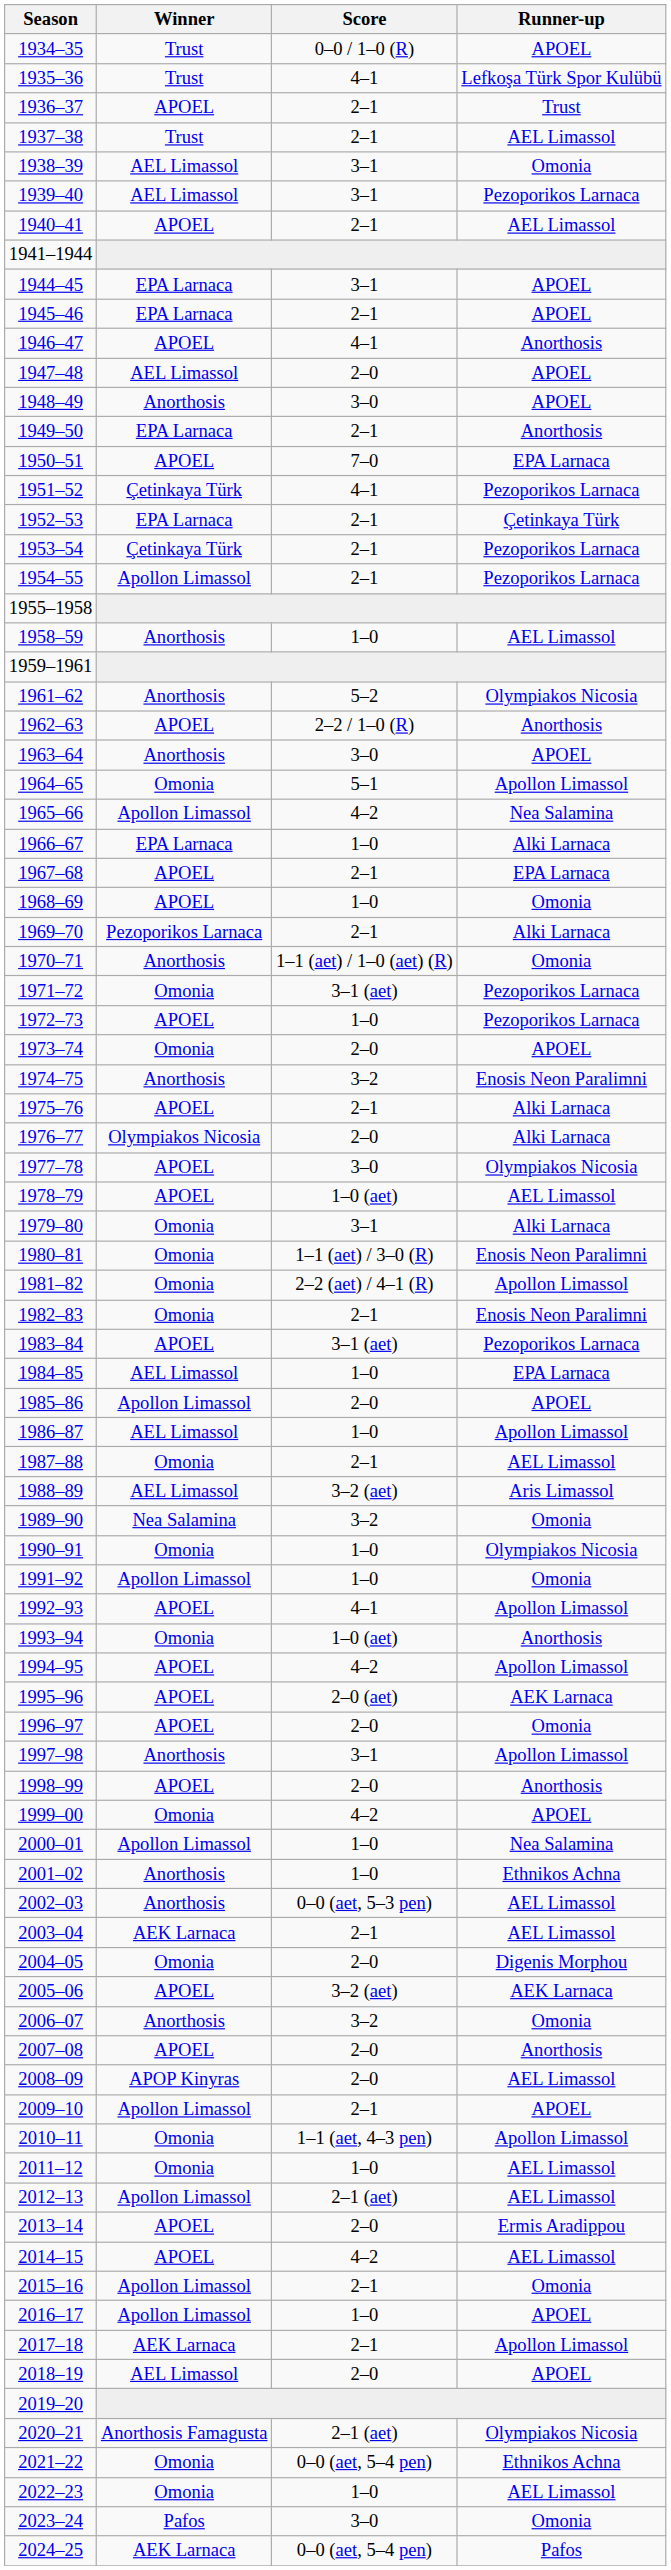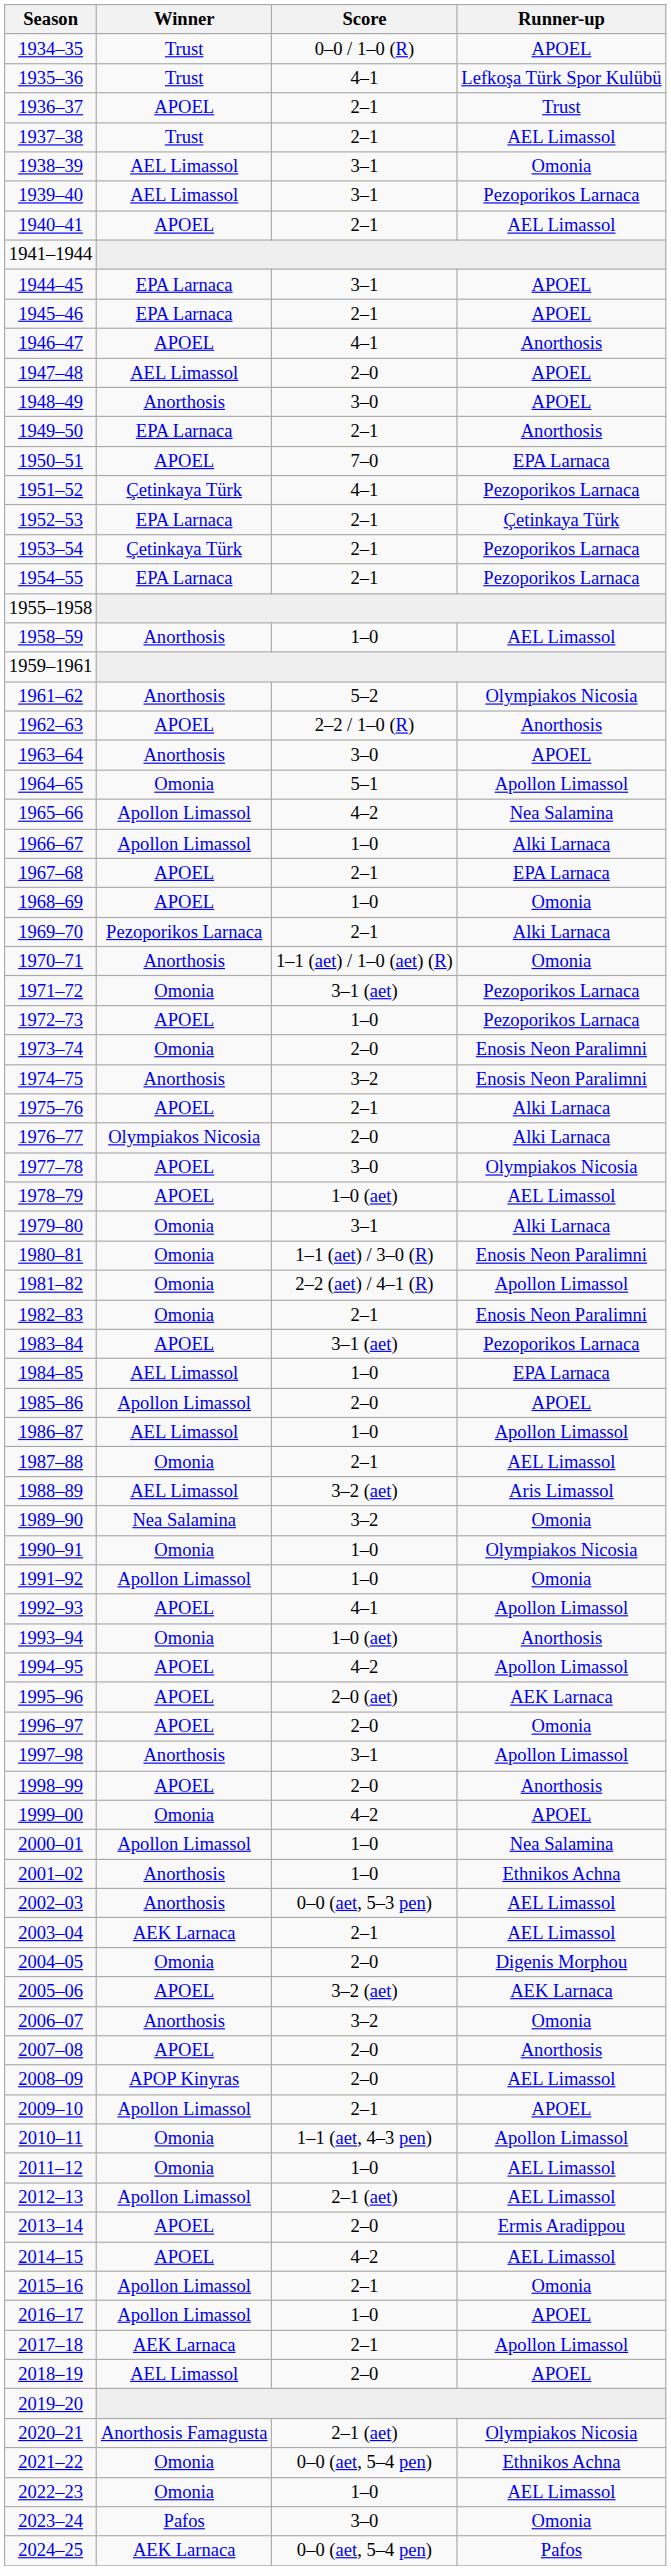 <table class="wikitable sortable" style="text-align: center">
 <tr>
 <th>Season</th>
 <th>Winner</th>
 <th>Score</th>
 <th>Runner-up</th>
 </tr>
 <tr>
 <td><a href='#'>1934–35</a></td>
 <td><a href='#'>Trust</a></td>
 <td>0–0 / 1–0 (<a href='#'>R</a>)</td>
 <td><a href='#'>APOEL</a></td>
 </tr>
 <tr>
 <td><a href='#'>1935–36</a></td>
 <td><a href='#'>Trust</a></td>
 <td>4–1</td>
 <td><a href='#'>Lefkoşa Türk Spor Kulübü</a></td>
 </tr>
 <tr>
 <td><a href='#'>1936–37</a></td>
 <td><a href='#'>APOEL</a></td>
 <td>2–1</td>
 <td><a href='#'>Trust</a></td>
 </tr>
 <tr>
 <td><a href='#'>1937–38</a></td>
 <td><a href='#'>Trust</a></td>
 <td>2–1</td>
 <td><a href='#'>AEL Limassol</a></td>
 </tr>
 <tr>
 <td><a href='#'>1938–39</a></td>
 <td><a href='#'>AEL Limassol</a></td>
 <td>3–1</td>
 <td><a href='#'>Omonia</a></td>
 </tr>
 <tr>
 <td><a href='#'>1939–40</a></td>
 <td><a href='#'>AEL Limassol</a></td>
 <td>3–1</td>
 <td><a href='#'>Pezoporikos Larnaca</a></td>
 </tr>
 <tr>
 <td><a href='#'>1940–41</a></td>
 <td><a href='#'>APOEL</a></td>
 <td>2–1</td>
 <td><a href='#'>AEL Limassol</a></td>
 </tr>
 <tr>
 <td>1941–1944</td>
 <td colspan=3 style=background:#efefef></td>
 </tr>
 <tr>
 <td><a href='#'>1944–45</a></td>
 <td><a href='#'>EPA Larnaca</a></td>
 <td>3–1</td>
 <td><a href='#'>APOEL</a></td>
 </tr>
 <tr>
 <td><a href='#'>1945–46</a></td>
 <td><a href='#'>EPA Larnaca</a></td>
 <td>2–1</td>
 <td><a href='#'>APOEL</a></td>
 </tr>
 <tr>
 <td><a href='#'>1946–47</a></td>
 <td><a href='#'>APOEL</a></td>
 <td>4–1</td>
 <td><a href='#'>Anorthosis</a></td>
 </tr>
 <tr>
 <td><a href='#'>1947–48</a></td>
 <td><a href='#'>AEL Limassol</a></td>
 <td>2–0</td>
 <td><a href='#'>APOEL</a></td>
 </tr>
 <tr>
 <td><a href='#'>1948–49</a></td>
 <td><a href='#'>Anorthosis</a></td>
 <td>3–0</td>
 <td><a href='#'>APOEL</a></td>
 </tr>
 <tr>
 <td><a href='#'>1949–50</a></td>
 <td><a href='#'>EPA Larnaca</a></td>
 <td>2–1</td>
 <td><a href='#'>Anorthosis</a></td>
 </tr>
 <tr>
 <td><a href='#'>1950–51</a></td>
 <td><a href='#'>APOEL</a></td>
 <td>7–0</td>
 <td><a href='#'>EPA Larnaca</a></td>
 </tr>
 <tr>
 <td><a href='#'>1951–52</a></td>
 <td><a href='#'>Çetinkaya Türk</a></td>
 <td>4–1</td>
 <td><a href='#'>Pezoporikos Larnaca</a></td>
 </tr>
 <tr>
 <td><a href='#'>1952–53</a></td>
 <td><a href='#'>EPA Larnaca</a></td>
 <td>2–1</td>
 <td><a href='#'>Çetinkaya Türk</a></td>
 </tr>
 <tr>
 <td><a href='#'>1953–54</a></td>
 <td><a href='#'>Çetinkaya Türk</a></td>
 <td>2–1</td>
 <td><a href='#'>Pezoporikos Larnaca</a></td>
 </tr>
 <tr>
 <td><a href='#'>1954–55</a></td>
-<td><a href='#'>Apollon Limassol</a></td>
+<td><a href='#'>EPA Larnaca</a></td>
 <td>2–1</td>
 <td><a href='#'>Pezoporikos Larnaca</a></td>
 </tr>
 <tr>
 <td>1955–1958</td>
 <td colspan=3 style=background:#efefef></td>
 </tr>
 <tr>
 <td><a href='#'>1958–59</a></td>
 <td><a href='#'>Anorthosis</a></td>
 <td>1–0</td>
 <td><a href='#'>AEL Limassol</a></td>
 </tr>
 <tr>
 <td>1959–1961</td>
 <td colspan=3 style=background:#efefef></td>
 </tr>
 <tr>
 <td><a href='#'>1961–62</a></td>
 <td><a href='#'>Anorthosis</a></td>
 <td>5–2</td>
 <td><a href='#'>Olympiakos Nicosia</a></td>
 </tr>
 <tr>
 <td><a href='#'>1962–63</a></td>
 <td><a href='#'>APOEL</a></td>
 <td>2–2 / 1–0 (<a href='#'>R</a>)</td>
 <td><a href='#'>Anorthosis</a></td>
 </tr>
 <tr>
 <td><a href='#'>1963–64</a></td>
 <td><a href='#'>Anorthosis</a></td>
 <td>3–0</td>
 <td><a href='#'>APOEL</a></td>
 </tr>
 <tr>
 <td><a href='#'>1964–65</a></td>
 <td><a href='#'>Omonia</a></td>
 <td>5–1</td>
 <td><a href='#'>Apollon Limassol</a></td>
 </tr>
 <tr>
 <td><a href='#'>1965–66</a></td>
 <td><a href='#'>Apollon Limassol</a></td>
 <td>4–2</td>
 <td><a href='#'>Nea Salamina</a></td>
 </tr>
 <tr>
 <td><a href='#'>1966–67</a></td>
-<td><a href='#'>EPA Larnaca</a></td>
+<td><a href='#'>Apollon Limassol</a></td>
 <td>1–0</td>
 <td><a href='#'>Alki Larnaca</a></td>
 </tr>
 <tr>
 <td><a href='#'>1967–68</a></td>
 <td><a href='#'>APOEL</a></td>
 <td>2–1</td>
 <td><a href='#'>EPA Larnaca</a></td>
 </tr>
 <tr>
 <td><a href='#'>1968–69</a></td>
 <td><a href='#'>APOEL</a></td>
 <td>1–0</td>
 <td><a href='#'>Omonia</a></td>
 </tr>
 <tr>
 <td><a href='#'>1969–70</a></td>
 <td><a href='#'>Pezoporikos Larnaca</a></td>
 <td>2–1</td>
 <td><a href='#'>Alki Larnaca</a></td>
 </tr>
 <tr>
 <td><a href='#'>1970–71</a></td>
 <td><a href='#'>Anorthosis</a></td>
 <td>1–1 (<a href='#'>aet</a>) / 1–0 (<a href='#'>aet</a>) (<a href='#'>R</a>)</td>
 <td><a href='#'>Omonia</a></td>
 </tr>
 <tr>
 <td><a href='#'>1971–72</a></td>
 <td><a href='#'>Omonia</a></td>
 <td>3–1 (<a href='#'>aet</a>)</td>
 <td><a href='#'>Pezoporikos Larnaca</a></td>
 </tr>
 <tr>
 <td><a href='#'>1972–73</a></td>
 <td><a href='#'>APOEL</a></td>
 <td>1–0</td>
 <td><a href='#'>Pezoporikos Larnaca</a></td>
 </tr>
 <tr>
 <td><a href='#'>1973–74</a></td>
 <td><a href='#'>Omonia</a></td>
 <td>2–0</td>
-<td><a href='#'>APOEL</a></td>
+<td><a href='#'>Enosis Neon Paralimni</a></td>
 </tr>
 <tr>
 <td><a href='#'>1974–75</a></td>
 <td><a href='#'>Anorthosis</a></td>
 <td>3–2</td>
 <td><a href='#'>Enosis Neon Paralimni</a></td>
 </tr>
 <tr>
 <td><a href='#'>1975–76</a></td>
 <td><a href='#'>APOEL</a></td>
 <td>2–1</td>
 <td><a href='#'>Alki Larnaca</a></td>
 </tr>
 <tr>
 <td><a href='#'>1976–77</a></td>
 <td><a href='#'>Olympiakos Nicosia</a></td>
 <td>2–0</td>
 <td><a href='#'>Alki Larnaca</a></td>
 </tr>
 <tr>
 <td><a href='#'>1977–78</a></td>
 <td><a href='#'>APOEL</a></td>
 <td>3–0</td>
 <td><a href='#'>Olympiakos Nicosia</a></td>
 </tr>
 <tr>
 <td><a href='#'>1978–79</a></td>
 <td><a href='#'>APOEL</a></td>
 <td>1–0 (<a href='#'>aet</a>)</td>
 <td><a href='#'>AEL Limassol</a></td>
 </tr>
 <tr>
 <td><a href='#'>1979–80</a></td>
 <td><a href='#'>Omonia</a></td>
 <td>3–1</td>
 <td><a href='#'>Alki Larnaca</a></td>
 </tr>
 <tr>
 <td><a href='#'>1980–81</a></td>
 <td><a href='#'>Omonia</a></td>
 <td>1–1 (<a href='#'>aet</a>) / 3–0 (<a href='#'>R</a>)</td>
 <td><a href='#'>Enosis Neon Paralimni</a></td>
 </tr>
 <tr>
 <td><a href='#'>1981–82</a></td>
 <td><a href='#'>Omonia</a></td>
 <td>2–2 (<a href='#'>aet</a>) / 4–1 (<a href='#'>R</a>)</td>
 <td><a href='#'>Apollon Limassol</a></td>
 </tr>
 <tr>
 <td><a href='#'>1982–83</a></td>
 <td><a href='#'>Omonia</a></td>
 <td>2–1</td>
 <td><a href='#'>Enosis Neon Paralimni</a></td>
 </tr>
 <tr>
 <td><a href='#'>1983–84</a></td>
 <td><a href='#'>APOEL</a></td>
 <td>3–1 (<a href='#'>aet</a>)</td>
 <td><a href='#'>Pezoporikos Larnaca</a></td>
 </tr>
 <tr>
 <td><a href='#'>1984–85</a></td>
 <td><a href='#'>AEL Limassol</a></td>
 <td>1–0</td>
 <td><a href='#'>EPA Larnaca</a></td>
 </tr>
 <tr>
 <td><a href='#'>1985–86</a></td>
 <td><a href='#'>Apollon Limassol</a></td>
 <td>2–0</td>
 <td><a href='#'>APOEL</a></td>
 </tr>
 <tr>
 <td><a href='#'>1986–87</a></td>
 <td><a href='#'>AEL Limassol</a></td>
 <td>1–0</td>
 <td><a href='#'>Apollon Limassol</a></td>
 </tr>
 <tr>
 <td><a href='#'>1987–88</a></td>
 <td><a href='#'>Omonia</a></td>
 <td>2–1</td>
 <td><a href='#'>AEL Limassol</a></td>
 </tr>
 <tr>
 <td><a href='#'>1988–89</a></td>
 <td><a href='#'>AEL Limassol</a></td>
 <td>3–2 (<a href='#'>aet</a>)</td>
 <td><a href='#'>Aris Limassol</a></td>
 </tr>
 <tr>
 <td><a href='#'>1989–90</a></td>
 <td><a href='#'>Nea Salamina</a></td>
 <td>3–2</td>
 <td><a href='#'>Omonia</a></td>
 </tr>
 <tr>
 <td><a href='#'>1990–91</a></td>
 <td><a href='#'>Omonia</a></td>
 <td>1–0</td>
 <td><a href='#'>Olympiakos Nicosia</a></td>
 </tr>
 <tr>
 <td><a href='#'>1991–92</a></td>
 <td><a href='#'>Apollon Limassol</a></td>
 <td>1–0</td>
 <td><a href='#'>Omonia</a></td>
 </tr>
 <tr>
 <td><a href='#'>1992–93</a></td>
 <td><a href='#'>APOEL</a></td>
 <td>4–1</td>
 <td><a href='#'>Apollon Limassol</a></td>
 </tr>
 <tr>
 <td><a href='#'>1993–94</a></td>
 <td><a href='#'>Omonia</a></td>
 <td>1–0 (<a href='#'>aet</a>)</td>
 <td><a href='#'>Anorthosis</a></td>
 </tr>
 <tr>
 <td><a href='#'>1994–95</a></td>
 <td><a href='#'>APOEL</a></td>
 <td>4–2</td>
 <td><a href='#'>Apollon Limassol</a></td>
 </tr>
 <tr>
 <td><a href='#'>1995–96</a></td>
 <td><a href='#'>APOEL</a></td>
 <td>2–0 (<a href='#'>aet</a>)</td>
 <td><a href='#'>AEK Larnaca</a></td>
 </tr>
 <tr>
 <td><a href='#'>1996–97</a></td>
 <td><a href='#'>APOEL</a></td>
 <td>2–0</td>
 <td><a href='#'>Omonia</a></td>
 </tr>
 <tr>
 <td><a href='#'>1997–98</a></td>
 <td><a href='#'>Anorthosis</a></td>
 <td>3–1</td>
 <td><a href='#'>Apollon Limassol</a></td>
 </tr>
 <tr>
 <td><a href='#'>1998–99</a></td>
 <td><a href='#'>APOEL</a></td>
 <td>2–0</td>
 <td><a href='#'>Anorthosis</a></td>
 </tr>
 <tr>
 <td><a href='#'>1999–00</a></td>
 <td><a href='#'>Omonia</a></td>
 <td>4–2</td>
 <td><a href='#'>APOEL</a></td>
 </tr>
 <tr>
 <td><a href='#'>2000–01</a></td>
 <td><a href='#'>Apollon Limassol</a></td>
 <td>1–0</td>
 <td><a href='#'>Nea Salamina</a></td>
 </tr>
 <tr>
 <td><a href='#'>2001–02</a></td>
 <td><a href='#'>Anorthosis</a></td>
 <td>1–0</td>
 <td><a href='#'>Ethnikos Achna</a></td>
 </tr>
 <tr>
 <td><a href='#'>2002–03</a></td>
 <td><a href='#'>Anorthosis</a></td>
 <td>0–0 (<a href='#'>aet</a>, 5–3 <a href='#'>pen</a>)</td>
 <td><a href='#'>AEL Limassol</a></td>
 </tr>
 <tr>
 <td><a href='#'>2003–04</a></td>
 <td><a href='#'>AEK Larnaca</a></td>
 <td>2–1</td>
 <td><a href='#'>AEL Limassol</a></td>
 </tr>
 <tr>
 <td><a href='#'>2004–05</a></td>
 <td><a href='#'>Omonia</a></td>
 <td>2–0</td>
 <td><a href='#'>Digenis Morphou</a></td>
 </tr>
 <tr>
 <td><a href='#'>2005–06</a></td>
 <td><a href='#'>APOEL</a></td>
 <td>3–2 (<a href='#'>aet</a>)</td>
 <td><a href='#'>AEK Larnaca</a></td>
 </tr>
 <tr>
 <td><a href='#'>2006–07</a></td>
 <td><a href='#'>Anorthosis</a></td>
 <td>3–2</td>
 <td><a href='#'>Omonia</a></td>
 </tr>
 <tr>
 <td><a href='#'>2007–08</a></td>
 <td><a href='#'>APOEL</a></td>
 <td>2–0</td>
 <td><a href='#'>Anorthosis</a></td>
 </tr>
 <tr>
 <td><a href='#'>2008–09</a></td>
 <td><a href='#'>APOP Kinyras</a></td>
 <td>2–0</td>
 <td><a href='#'>AEL Limassol</a></td>
 </tr>
 <tr>
 <td><a href='#'>2009–10</a></td>
 <td><a href='#'>Apollon Limassol</a></td>
 <td>2–1</td>
 <td><a href='#'>APOEL</a></td>
 </tr>
 <tr>
 <td><a href='#'>2010–11</a></td>
 <td><a href='#'>Omonia</a></td>
 <td>1–1 (<a href='#'>aet</a>, 4–3 <a href='#'>pen</a>)</td>
 <td><a href='#'>Apollon Limassol</a></td>
 </tr>
 <tr>
 <td><a href='#'>2011–12</a></td>
 <td><a href='#'>Omonia</a></td>
 <td>1–0</td>
 <td><a href='#'>AEL Limassol</a></td>
 </tr>
 <tr>
 <td><a href='#'>2012–13</a></td>
 <td><a href='#'>Apollon Limassol</a></td>
 <td>2–1 (<a href='#'>aet</a>)</td>
 <td><a href='#'>AEL Limassol</a></td>
 </tr>
 <tr>
 <td><a href='#'>2013–14</a></td>
 <td><a href='#'>APOEL</a></td>
 <td>2–0</td>
 <td><a href='#'>Ermis Aradippou</a></td>
 </tr>
 <tr>
 <td><a href='#'>2014–15</a></td>
 <td><a href='#'>APOEL</a></td>
 <td>4–2</td>
 <td><a href='#'>AEL Limassol</a></td>
 </tr>
 <tr>
 <td><a href='#'>2015–16</a></td>
 <td><a href='#'>Apollon Limassol</a></td>
 <td>2–1</td>
 <td><a href='#'>Omonia</a></td>
 </tr>
 <tr>
 <td><a href='#'>2016–17</a></td>
 <td><a href='#'>Apollon Limassol</a></td>
 <td>1–0</td>
 <td><a href='#'>APOEL</a></td>
 </tr>
 <tr>
 <td><a href='#'>2017–18</a></td>
 <td><a href='#'>AEK Larnaca</a></td>
 <td>2–1</td>
 <td><a href='#'>Apollon Limassol</a></td>
 </tr>
 <tr>
 <td><a href='#'>2018–19</a></td>
 <td><a href='#'>AEL Limassol</a></td>
 <td>2–0</td>
 <td><a href='#'>APOEL</a></td>
 </tr>
 <tr>
 <td><a href='#'>2019–20</a></td>
 <td colspan=3 style=background:#efefef></td>
 </tr>
 <tr>
 <td><a href='#'>2020–21</a></td>
 <td><a href='#'>Anorthosis Famagusta</a></td>
 <td>2–1 (<a href='#'>aet</a>)</td>
 <td><a href='#'>Olympiakos Nicosia</a></td>
 </tr>
 <tr>
 <td><a href='#'>2021–22</a></td>
 <td><a href='#'>Omonia</a></td>
 <td>0–0 (<a href='#'>aet</a>, 5–4 <a href='#'>pen</a>)</td>
 <td><a href='#'>Ethnikos Achna</a></td>
 </tr>
 <tr>
 <td><a href='#'>2022–23</a></td>
 <td><a href='#'>Omonia</a></td>
 <td>1–0</td>
 <td><a href='#'>AEL Limassol</a></td>
 </tr>
 <tr>
 <td><a href='#'>2023–24</a></td>
 <td><a href='#'>Pafos</a></td>
 <td>3–0</td>
 <td><a href='#'>Omonia</a></td>
 </tr>
 <tr>
 <td><a href='#'>2024–25</a></td>
 <td><a href='#'>AEK Larnaca</a></td>
 <td>0–0 (<a href='#'>aet</a>, 5–4 <a href='#'>pen</a>)</td>
 <td><a href='#'>Pafos</a></td>
 </tr>
 </table>
